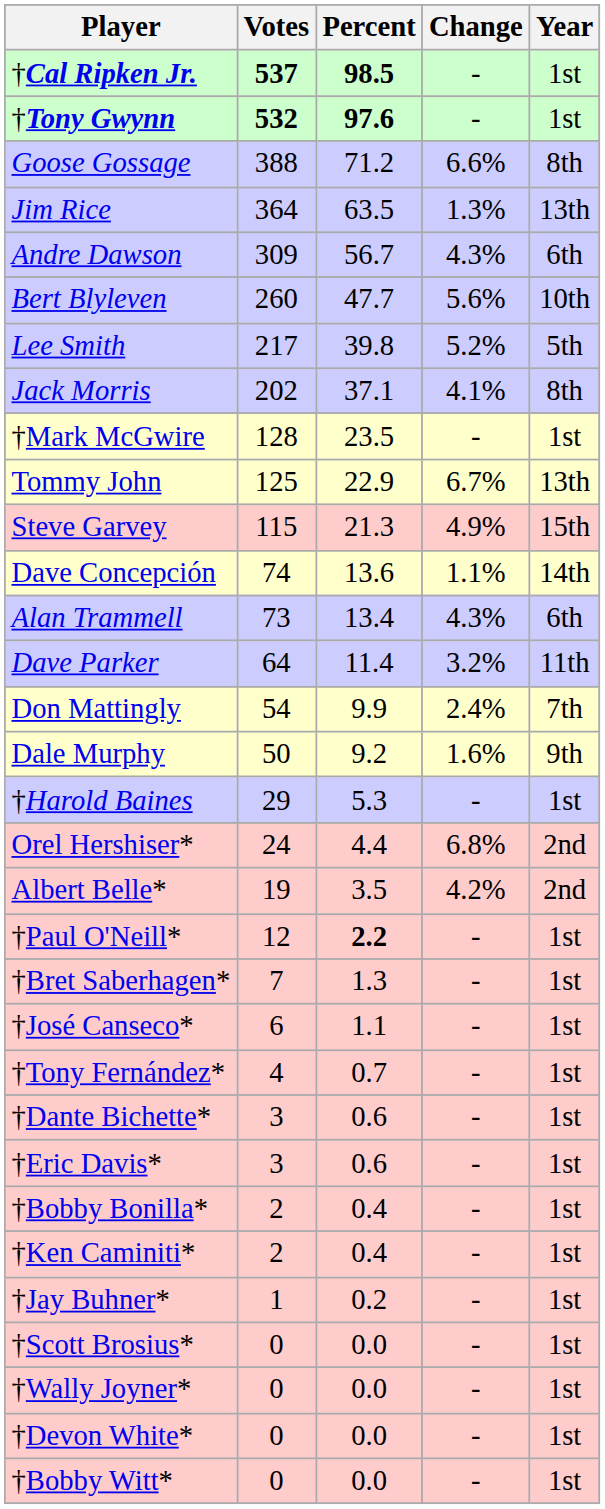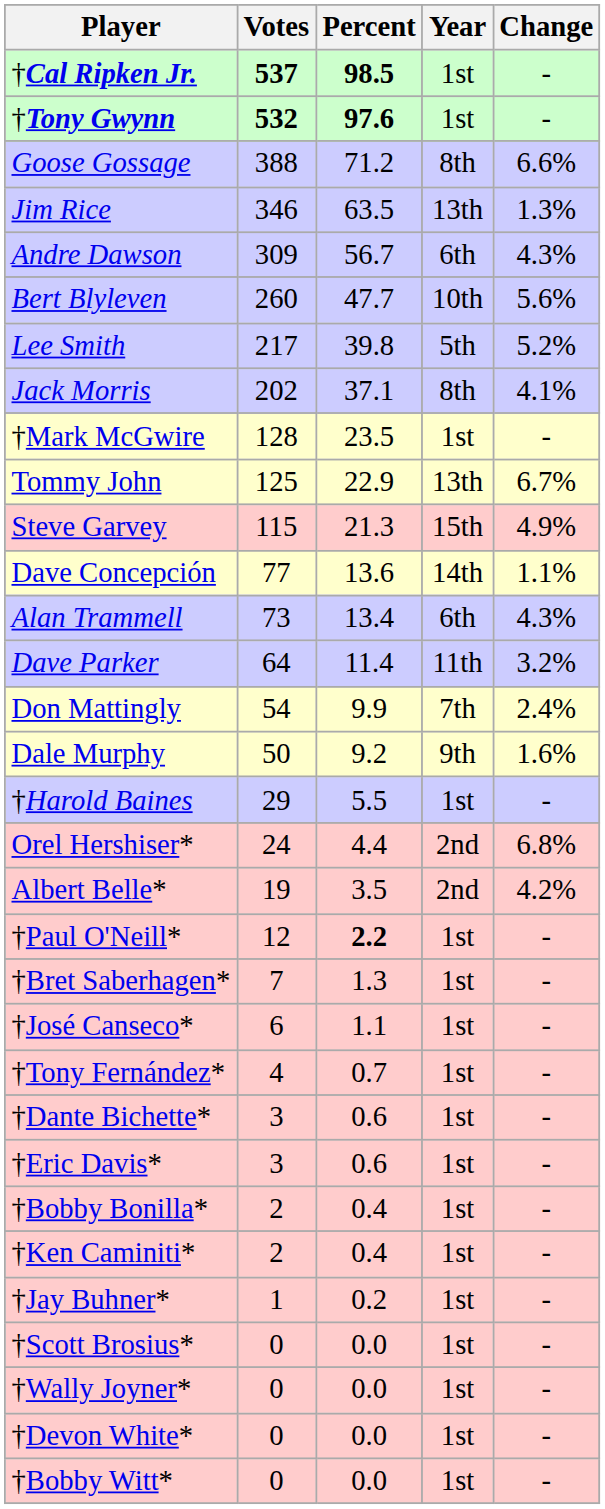 <table class="wikitable sortable"|>
 <tr>
 <th>Player</th>
 <th>Votes</th>
 <th>Percent</th>
+<th>Year</th>
 <th>Change</th>
-<th>Year</th>
 </tr>
 <tr bgcolor="#ccffcc">
 <td>†<strong><em><a href='#'>Cal Ripken Jr.</a></em></strong></td>
 <td align=center><strong>537</strong></td>
 <td align=center><strong>98.5</strong></td>
+<td align="center">1st</td>
 <td align=center>-</td>
-<td align="center">1st</td>
 </tr>
 <tr bgcolor="#ccffcc">
 <td>†<strong><em><a href='#'>Tony Gwynn</a></em></strong></td>
 <td align=center><strong>532</strong></td>
 <td align=center><strong>97.6</strong></td>
+<td align="center">1st</td>
 <td align=center>-</td>
-<td align="center">1st</td>
 </tr>
 <tr bgcolor="#ccccff">
 <td><em><a href='#'>Goose Gossage</a></em></td>
 <td align=center>388</td>
 <td align=center>71.2</td>
+<td align="center">8th</td>
 <td align=center>6.6%</td>
-<td align="center">8th</td>
 </tr>
 <tr bgcolor="#ccccff">
 <td><em><a href='#'>Jim Rice</a></em></td>
-<td align=center>364</td>
+<td align=center>346</td>
 <td align=center>63.5</td>
+<td align="center">13th</td>
 <td align=center>1.3%</td>
-<td align="center">13th</td>
 </tr>
 <tr bgcolor="#ccccff">
 <td><em><a href='#'>Andre Dawson</a></em></td>
 <td align=center>309</td>
 <td align=center>56.7</td>
+<td align="center">6th</td>
 <td align=center>4.3%</td>
-<td align="center">6th</td>
 </tr>
 <tr bgcolor="#ccccff">
 <td><em><a href='#'>Bert Blyleven</a></em></td>
 <td align=center>260</td>
 <td align=center>47.7</td>
+<td align="center">10th</td>
 <td align=center>5.6%</td>
-<td align="center">10th</td>
 </tr>
 <tr bgcolor="#ccccff">
 <td><em><a href='#'>Lee Smith</a></em></td>
 <td align=center>217</td>
 <td align=center>39.8</td>
+<td align="center">5th</td>
 <td align=center>5.2%</td>
-<td align="center">5th</td>
 </tr>
 <tr bgcolor="#ccccff">
 <td><em><a href='#'>Jack Morris</a></em></td>
 <td align=center>202</td>
 <td align=center>37.1</td>
+<td align="center">8th</td>
 <td align=center>4.1%</td>
-<td align="center">8th</td>
 </tr>
 <tr bgcolor="#ffffcc">
 <td>†<a href='#'>Mark McGwire</a></td>
 <td align=center>128</td>
 <td align=center>23.5</td>
+<td align="center">1st</td>
 <td align=center>-</td>
-<td align="center">1st</td>
 </tr>
 <tr bgcolor="#ffffcc">
 <td><a href='#'>Tommy John</a></td>
 <td align=center>125</td>
 <td align=center>22.9</td>
+<td align="center">13th</td>
 <td align=center>6.7%</td>
-<td align="center">13th</td>
 </tr>
 <tr bgcolor="#ffcccc">
 <td><a href='#'>Steve Garvey</a></td>
 <td align=center>115</td>
 <td align=center>21.3</td>
+<td align="center">15th</td>
 <td align=center>4.9%</td>
-<td align="center">15th</td>
 </tr>
 <tr bgcolor="#ffffcc">
 <td><a href='#'>Dave Concepción</a></td>
-<td align=center>74</td>
+<td align=center>77</td>
 <td align=center>13.6</td>
+<td align="center">14th</td>
 <td align=center>1.1%</td>
-<td align="center">14th</td>
 </tr>
 <tr bgcolor="#ccccff">
 <td><em><a href='#'>Alan Trammell</a></em></td>
 <td align=center>73</td>
 <td align=center>13.4</td>
+<td align="center">6th</td>
 <td align=center>4.3%</td>
-<td align="center">6th</td>
 </tr>
 <tr bgcolor="#ccccff">
 <td><em><a href='#'>Dave Parker</a></em></td>
 <td align=center>64</td>
 <td align=center>11.4</td>
+<td align="center">11th</td>
 <td align=center>3.2%</td>
-<td align="center">11th</td>
 </tr>
 <tr bgcolor="#ffffcc">
 <td><a href='#'>Don Mattingly</a></td>
 <td align=center>54</td>
 <td align=center>9.9</td>
+<td align="center">7th</td>
 <td align=center>2.4%</td>
-<td align="center">7th</td>
 </tr>
 <tr bgcolor="#ffffcc">
 <td><a href='#'>Dale Murphy</a></td>
 <td align=center>50</td>
 <td align=center>9.2</td>
+<td align="center">9th</td>
 <td align=center>1.6%</td>
-<td align="center">9th</td>
 </tr>
 <tr bgcolor="#ccccff">
 <td>†<em><a href='#'>Harold Baines</a></em></td>
 <td align=center>29</td>
-<td align=center>5.3</td>
+<td align=center>5.5</td>
+<td align="center">1st</td>
 <td align=center>-</td>
-<td align="center">1st</td>
 </tr>
 <tr bgcolor="#ffcccc">
 <td><a href='#'>Orel Hershiser</a>*</td>
 <td align=center>24</td>
 <td align=center>4.4</td>
+<td align="center">2nd</td>
 <td align=center>6.8%</td>
-<td align="center">2nd</td>
 </tr>
 <tr bgcolor="#ffcccc">
 <td><a href='#'>Albert Belle</a>*</td>
 <td align=center>19</td>
 <td align=center>3.5</td>
+<td align="center">2nd</td>
 <td align=center>4.2%</td>
-<td align="center">2nd</td>
 </tr>
 <tr bgcolor="#ffcccc">
 <td>†<a href='#'>Paul O'Neill</a>*</td>
 <td align=center>12</td>
 <td align=center><strong>2.2</strong></td>
+<td align="center">1st</td>
 <td align=center>-</td>
-<td align="center">1st</td>
 </tr>
 <tr bgcolor="#ffcccc">
 <td>†<a href='#'>Bret Saberhagen</a>*</td>
 <td align=center>7</td>
 <td align=center>1.3</td>
+<td align="center">1st</td>
 <td align=center>-</td>
-<td align="center">1st</td>
 </tr>
 <tr bgcolor="#ffcccc">
 <td>†<a href='#'>José Canseco</a>*</td>
 <td align=center>6</td>
 <td align=center>1.1</td>
+<td align="center">1st</td>
 <td align=center>-</td>
-<td align="center">1st</td>
 </tr>
 <tr bgcolor="#ffcccc">
 <td>†<a href='#'>Tony Fernández</a>*</td>
 <td align=center>4</td>
 <td align=center>0.7</td>
+<td align="center">1st</td>
 <td align=center>-</td>
-<td align="center">1st</td>
 </tr>
 <tr bgcolor="#ffcccc">
 <td>†<a href='#'>Dante Bichette</a>*</td>
 <td align=center>3</td>
 <td align=center>0.6</td>
+<td align="center">1st</td>
 <td align=center>-</td>
-<td align="center">1st</td>
 </tr>
 <tr bgcolor="#ffcccc">
 <td>†<a href='#'>Eric Davis</a>*</td>
 <td align=center>3</td>
 <td align=center>0.6</td>
+<td align="center">1st</td>
 <td align=center>-</td>
-<td align="center">1st</td>
 </tr>
 <tr bgcolor="#ffcccc">
 <td>†<a href='#'>Bobby Bonilla</a>*</td>
 <td align=center>2</td>
 <td align=center>0.4</td>
+<td align="center">1st</td>
 <td align=center>-</td>
-<td align="center">1st</td>
 </tr>
 <tr bgcolor="#ffcccc">
 <td>†<a href='#'>Ken Caminiti</a>*</td>
 <td align=center>2</td>
 <td align=center>0.4</td>
+<td align="center">1st</td>
 <td align=center>-</td>
-<td align="center">1st</td>
 </tr>
 <tr bgcolor="#ffcccc">
 <td>†<a href='#'>Jay Buhner</a>*</td>
 <td align=center>1</td>
 <td align=center>0.2</td>
+<td align="center">1st</td>
 <td align=center>-</td>
-<td align="center">1st</td>
 </tr>
 <tr bgcolor="#ffcccc">
 <td>†<a href='#'>Scott Brosius</a>*</td>
 <td align=center>0</td>
 <td align=center>0.0</td>
+<td align="center">1st</td>
 <td align=center>-</td>
-<td align="center">1st</td>
 </tr>
 <tr bgcolor="#ffcccc">
 <td>†<a href='#'>Wally Joyner</a>*</td>
 <td align=center>0</td>
 <td align=center>0.0</td>
+<td align="center">1st</td>
 <td align=center>-</td>
-<td align="center">1st</td>
 </tr>
 <tr bgcolor="#ffcccc">
 <td>†<a href='#'>Devon White</a>*</td>
 <td align=center>0</td>
 <td align=center>0.0</td>
+<td align="center">1st</td>
 <td align=center>-</td>
-<td align="center">1st</td>
 </tr>
 <tr bgcolor="#ffcccc">
 <td>†<a href='#'>Bobby Witt</a>*</td>
 <td align=center>0</td>
 <td align=center>0.0</td>
+<td align="center">1st</td>
 <td align=center>-</td>
-<td align="center">1st</td>
 </tr>
 </table>
